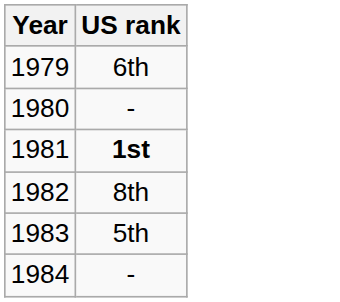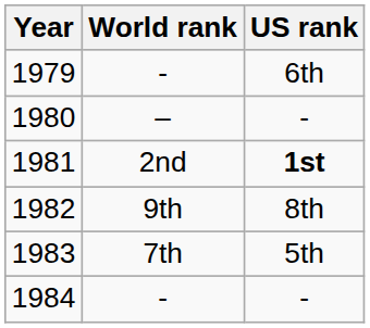 <table class=wikitable>
 <tr>
 <th>Year</th>
+<th>World rank</th>
 <th>US rank</th>
 </tr>
 <tr>
 <td>1979</td>
+<td align="center">-</td>
 <td align="center">6th</td>
 </tr>
 <tr>
 <td>1980</td>
+<td align="center">–</td>
 <td align="center">-</td>
 </tr>
 <tr>
 <td>1981</td>
+<td align="center">2nd</td>
 <td align="center"><strong>1st</strong></td>
 </tr>
 <tr>
 <td>1982</td>
+<td align="center">9th</td>
 <td align="center">8th</td>
 </tr>
 <tr>
 <td>1983</td>
+<td align="center">7th</td>
 <td align="center">5th</td>
 </tr>
 <tr>
 <td>1984</td>
 <td align="center">-</td>
+<td align="center">-</td>
 </tr>
 </table>
